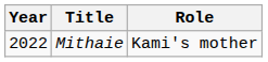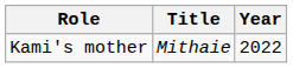 <table class="wikitable sortable plainrowheaders">
 <tr style="text-align:center;">
+<th scope="col">Role</th>
+<th scope="col">Title</th>
 <th scope="col">Year</th>
-<th scope="col">Title</th>
-<th scope="col">Role</th>
 </tr>
 <tr>
+<td>Kami's mother</td>
+<td><em>Mithaie</em></td>
 <td>2022</td>
-<td><em>Mithaie</em></td>
-<td>Kami's mother</td>
 </tr>
 </table>
